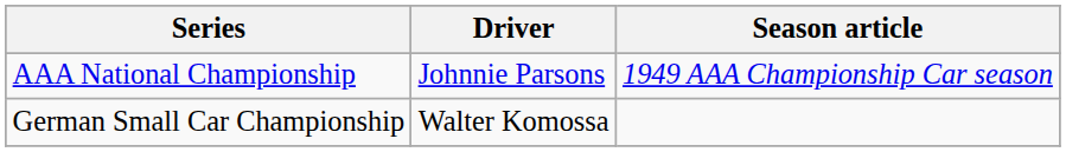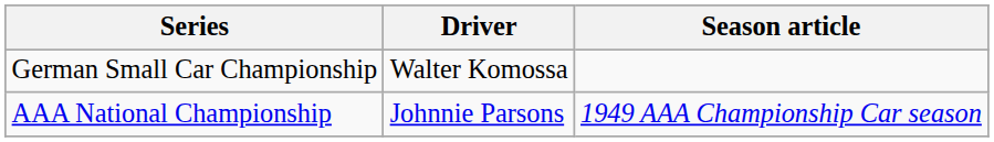 <table class="wikitable" style="font-size: 87%;">
 <tr>
 <th>Series</th>
 <th>Driver</th>
 <th>Season article</th>
 </tr>
 <tr>
+<td>German Small Car Championship</td>
+<td> Walter Komossa</td>
+<td></td>
+</tr>
+<tr>
 <td><a href='#'>AAA National Championship</a></td>
 <td> <a href='#'>Johnnie Parsons</a></td>
 <td><em><a href='#'>1949 AAA Championship Car season</a></em></td>
 </tr>
-<tr>
-<td>German Small Car Championship</td>
-<td> Walter Komossa</td>
-<td></td>
-</tr>
 </table>
